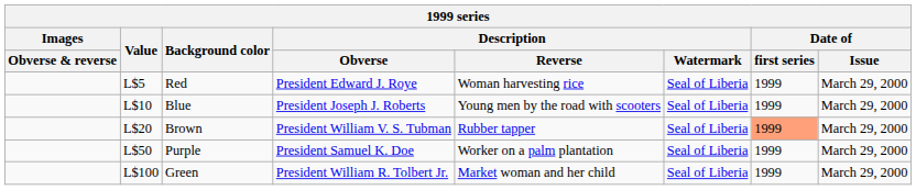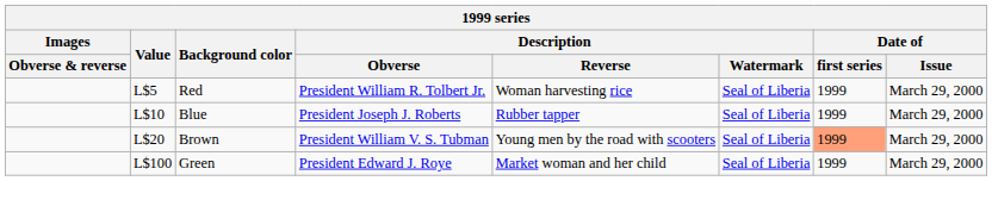 <table class="wikitable" style="font-size: 90%">
 <tr>
 <th colspan="8">1999 series</th>
 </tr>
 <tr>
 <th>Images</th>
 <th rowspan="2">Value</th>
 <th rowspan="2">Background color</th>
 <th colspan="3">Description</th>
 <th colspan="2">Date of</th>
 </tr>
 <tr>
 <th>Obverse & reverse</th>
 <th>Obverse</th>
 <th>Reverse</th>
 <th>Watermark</th>
 <th>first series</th>
 <th>Issue</th>
 </tr>
 <tr>
 <td></td>
 <td>L$5</td>
 <td>Red</td>
-<td><a href='#'>President Edward J. Roye</a></td>
+<td><a href='#'>President William R. Tolbert Jr.</a></td>
 <td>Woman harvesting <a href='#'>rice</a></td>
 <td><a href='#'>Seal of Liberia</a></td>
 <td>1999</td>
 <td>March 29, 2000</td>
 </tr>
 <tr>
 <td></td>
 <td>L$10</td>
 <td>Blue</td>
 <td><a href='#'>President Joseph J. Roberts</a></td>
-<td>Young men by the road with <a href='#'>scooters</a></td>
+<td><a href='#'>Rubber tapper</a></td>
 <td rowspan="1"><a href='#'>Seal of Liberia</a></td>
 <td>1999</td>
 <td>March 29, 2000</td>
 </tr>
 <tr>
 <td></td>
 <td>L$20</td>
 <td>Brown</td>
 <td><a href='#'>President William V. S. Tubman</a></td>
-<td><a href='#'>Rubber tapper</a></td>
+<td>Young men by the road with <a href='#'>scooters</a></td>
 <td rowspan="1"><a href='#'>Seal of Liberia</a></td>
 <td style="background: lightsalmon;">1999</td>
 <td>March 29, 2000</td>
 </tr>
 <tr>
 <td></td>
-<td>L$50</td>
-<td>Purple</td>
-<td><a href='#'>President Samuel K. Doe</a></td>
-<td>Worker on a <a href='#'>palm</a> plantation</td>
-<td rowspan="1"><a href='#'>Seal of Liberia</a></td>
-<td>1999</td>
-<td>March 29, 2000</td>
-</tr>
-<tr>
-<td></td>
 <td>L$100</td>
 <td>Green</td>
-<td><a href='#'>President William R. Tolbert Jr.</a></td>
+<td><a href='#'>President Edward J. Roye</a></td>
 <td><a href='#'>Market</a> woman and her child</td>
 <td rowspan="1"><a href='#'>Seal of Liberia</a></td>
 <td>1999</td>
 <td>March 29, 2000</td>
 </tr>
 </table>
